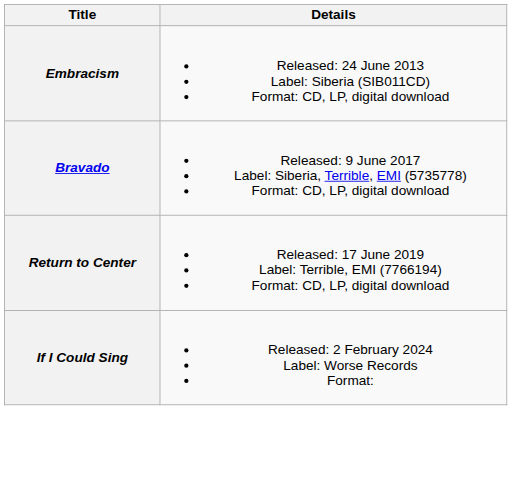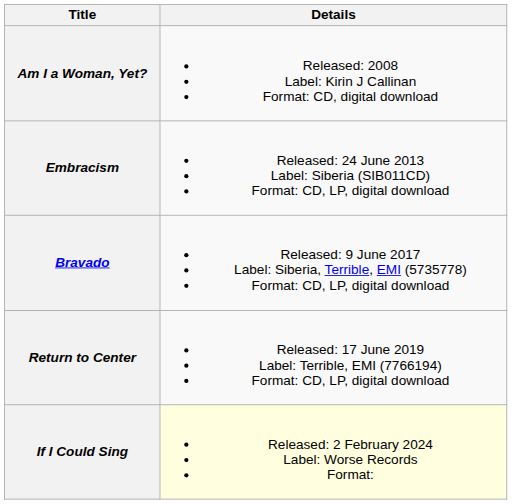 <table class="wikitable plainrowheaders" style="text-align:center;" border="1">
 <tr>
 <th scope="col" style="width:11em;">Title</th>
 <th scope="col" style="width:25em;">Details</th>
+</tr>
+<tr>
+<th scope="row"><em>Am I a Woman, Yet?</em></th>
+<td><br><ul><li>Released: 2008</li><li>Label: Kirin J Callinan</li><li>Format: CD, digital download</li></ul></td>
 </tr>
 <tr>
 <th scope="row"><em>Embracism</em></th>
 <td><br><ul><li>Released: 24 June 2013</li><li>Label: Siberia (SIB011CD)</li><li>Format: CD, LP, digital download</li></ul></td>
 </tr>
 <tr>
 <th scope="row"><em><a href='#'>Bravado</a></em></th>
 <td><br><ul><li>Released: 9 June 2017</li><li>Label: Siberia, <a href='#'>Terrible</a>, <a href='#'>EMI</a> (5735778)</li><li>Format: CD, LP, digital download</li></ul></td>
 </tr>
 <tr>
 <th scope="row"><em>Return to Center</em></th>
 <td><br><ul><li>Released: 17 June 2019</li><li>Label: Terrible, EMI (7766194)</li><li>Format: CD, LP, digital download</li></ul></td>
 </tr>
 <tr>
 <th scope="row"><em>If I Could Sing</em></th>
-<td><br><ul><li>Released: 2 February 2024</li><li>Label: Worse Records</li><li>Format:</li></ul></td>
+<td style="background: lightyellow;"><br><ul><li>Released: 2 February 2024</li><li>Label: Worse Records</li><li>Format:</li></ul></td>
 </tr>
 </table>
